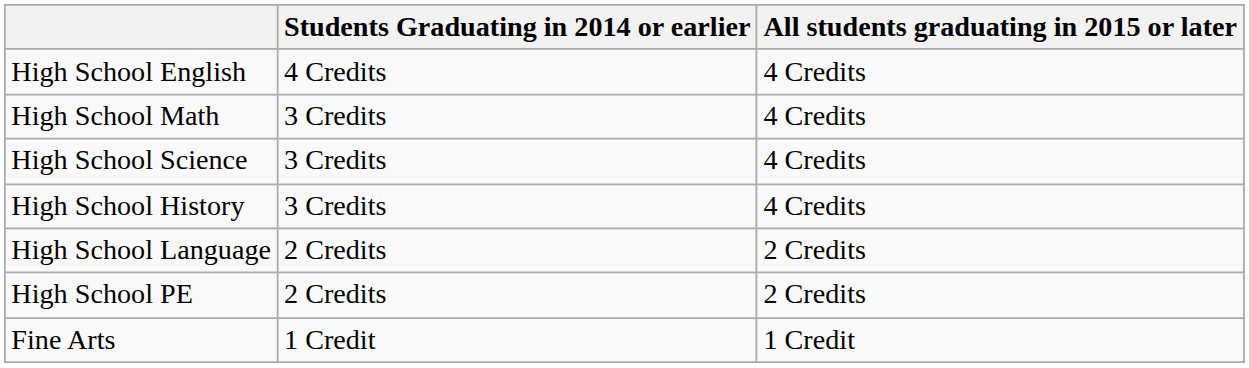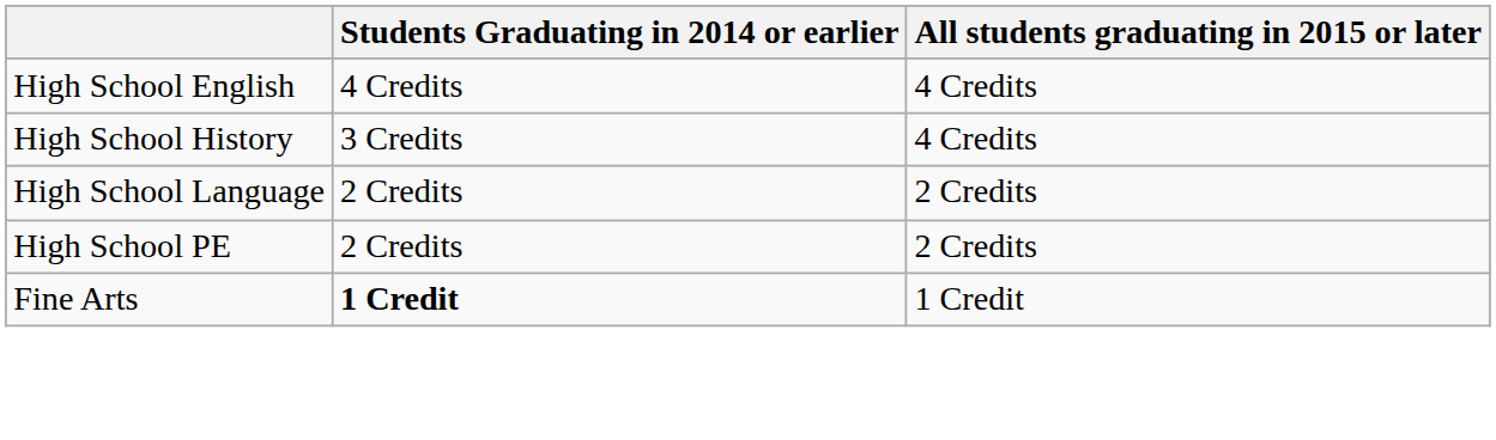 <table class="wikitable">
 <tr>
 <th></th>
 <th>Students Graduating in 2014 or earlier</th>
 <th>All students graduating in 2015 or later</th>
 </tr>
 <tr>
 <td>High School English</td>
 <td>4 Credits</td>
-<td>4 Credits</td>
-</tr>
-<tr>
-<td>High School Math</td>
-<td>3 Credits</td>
-<td>4 Credits</td>
-</tr>
-<tr>
-<td>High School Science</td>
-<td>3 Credits</td>
 <td>4 Credits</td>
 </tr>
 <tr>
 <td>High School History</td>
 <td>3 Credits</td>
 <td>4 Credits</td>
 </tr>
 <tr>
 <td>High School Language</td>
 <td>2 Credits</td>
 <td>2 Credits</td>
 </tr>
 <tr>
 <td>High School PE</td>
 <td>2 Credits</td>
 <td>2 Credits</td>
 </tr>
 <tr>
 <td>Fine Arts</td>
-<td>1 Credit</td>
+<td><strong>1 Credit</strong></td>
 <td>1 Credit</td>
 </tr>
 </table>
